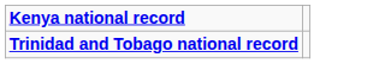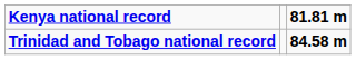 <table class="wikitable">
 <tr>
 <td><strong><a href='#'>Kenya national record</a></strong></td>
 <td></td>
+<td><strong>81.81 m</strong></td>
 </tr>
 <tr>
 <td><strong><a href='#'>Trinidad and Tobago national record</a></strong></td>
 <td></td>
+<td><strong>84.58 m</strong></td>
 </tr>
 </table>
